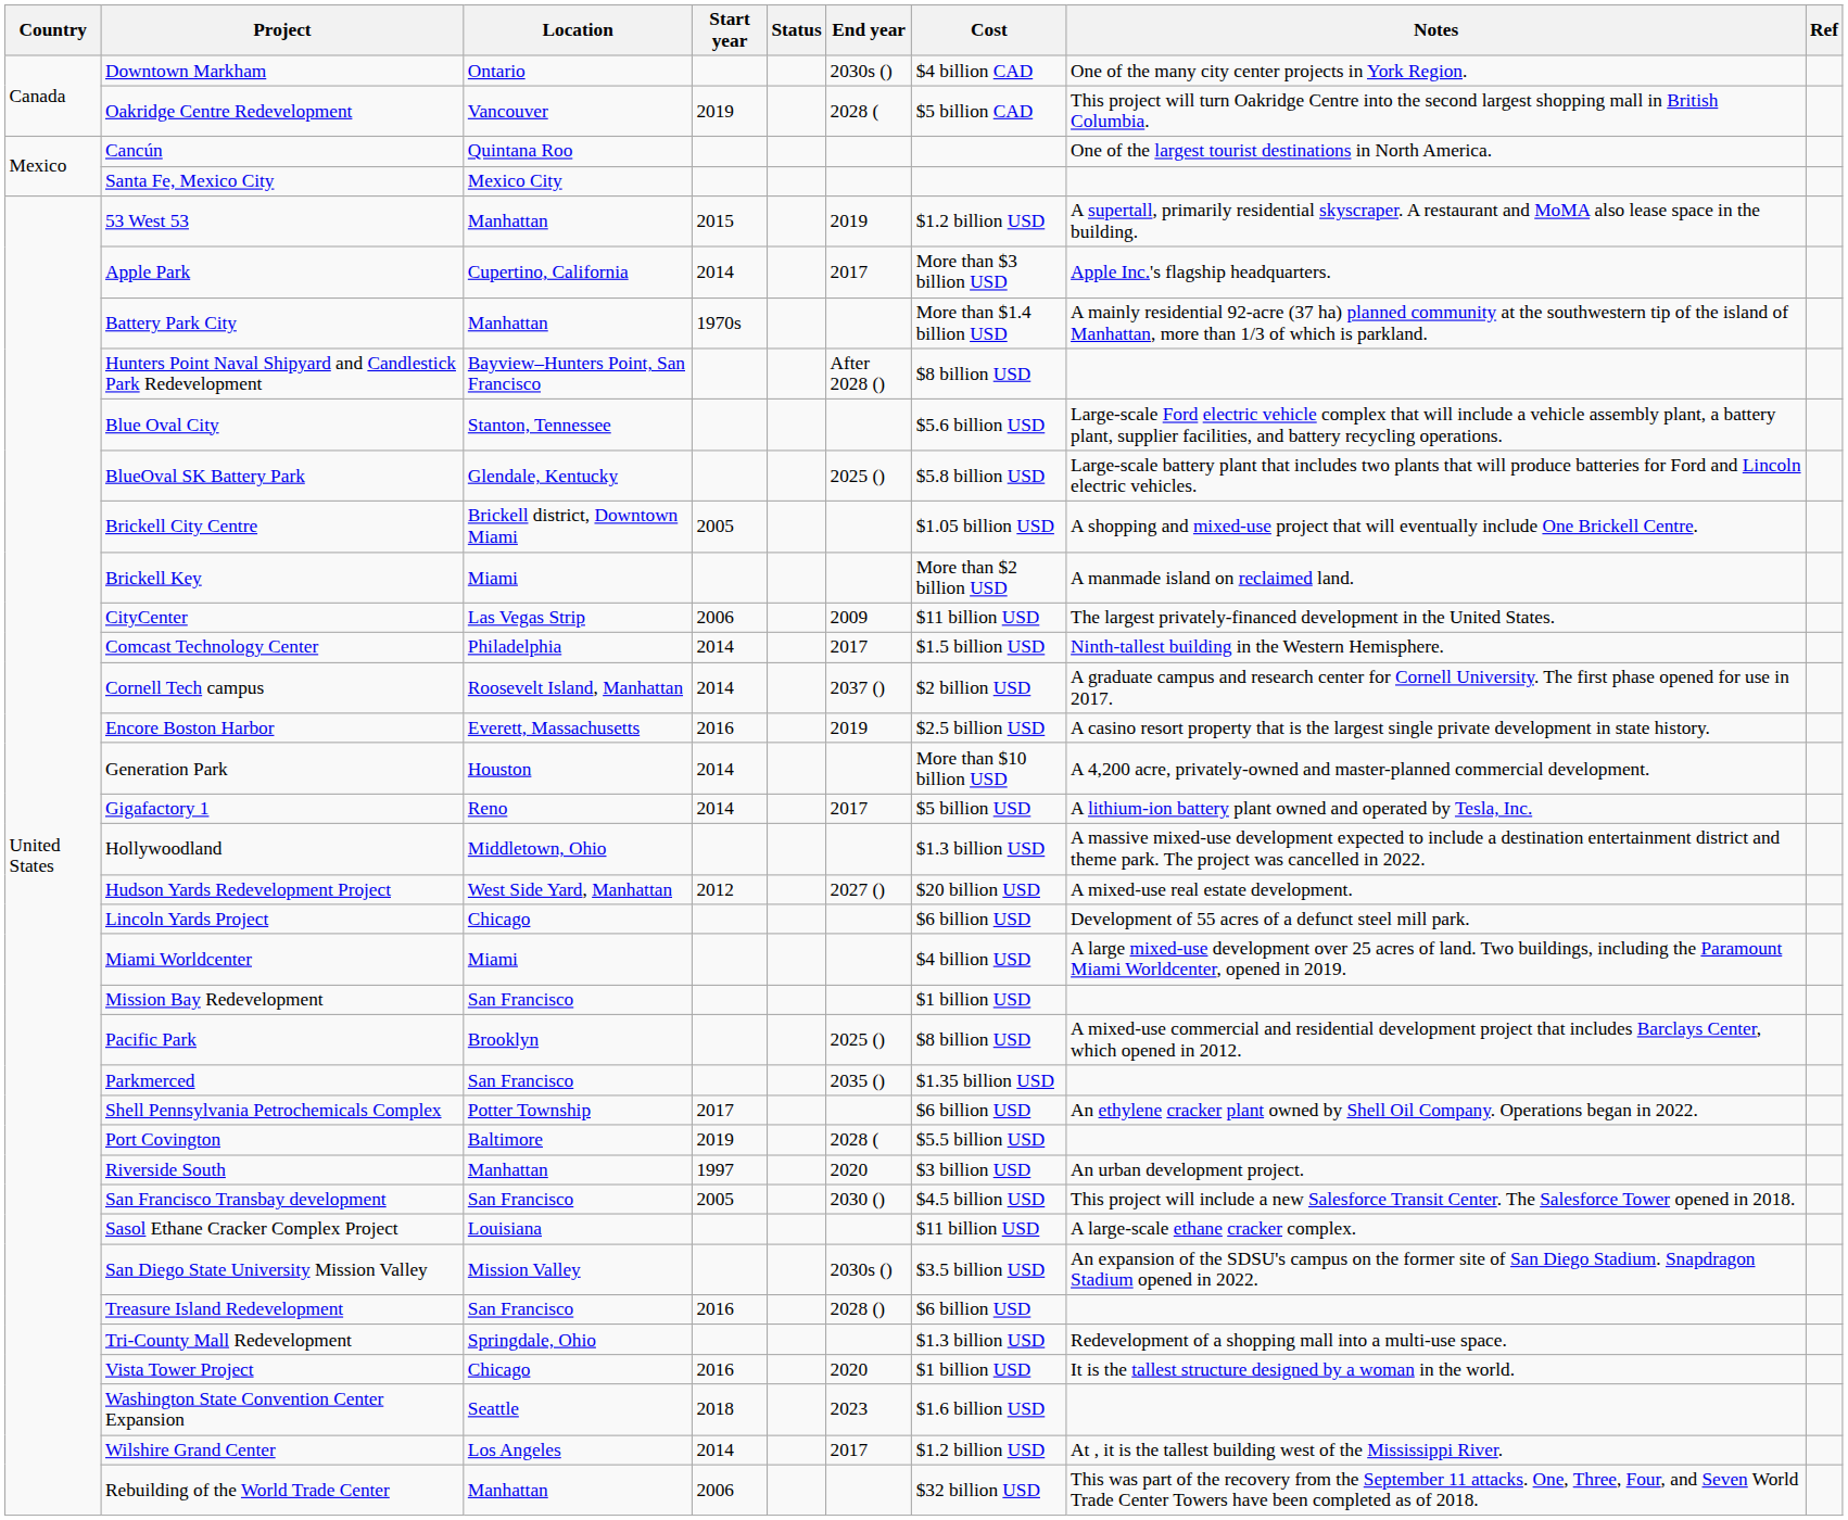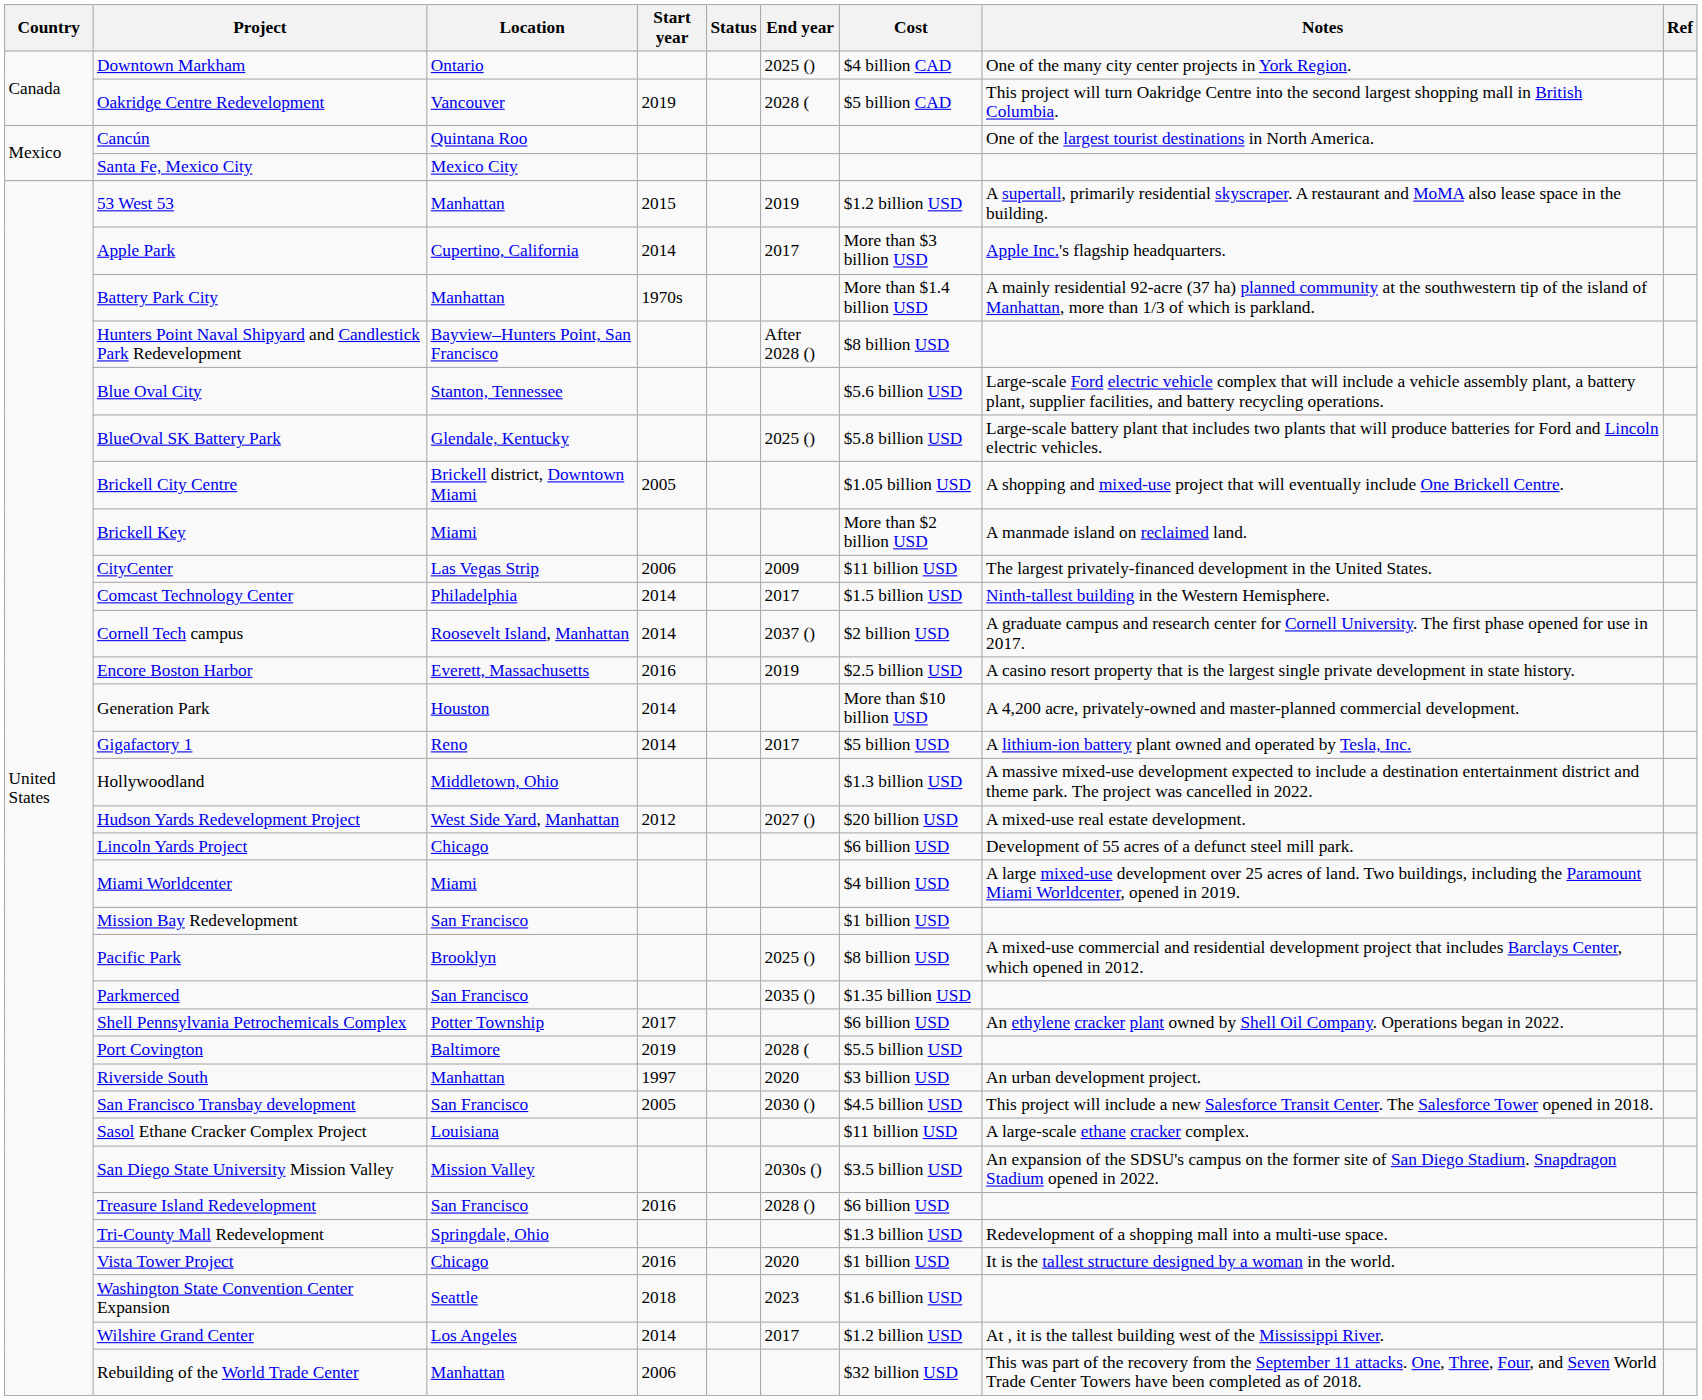 <table class="wikitable sortable">
 <tr>
 <th>Country</th>
 <th>Project</th>
 <th>Location</th>
 <th>Start year</th>
 <th>Status</th>
 <th>End year</th>
 <th>Cost</th>
 <th class="unsortable">Notes</th>
 <th class="unsortable">Ref</th>
 </tr>
 <tr>
 <td rowspan="2">Canada</td>
 <td><a href='#'>Downtown Markham</a></td>
 <td><a href='#'>Ontario</a></td>
 <td></td>
 <td></td>
-<td>2030s ()</td>
+<td>2025 ()</td>
 <td>$4 billion <a href='#'>CAD</a></td>
 <td>One of the many city center projects in <a href='#'>York Region</a>.</td>
 <td></td>
 </tr>
 <tr>
 <td><a href='#'>Oakridge Centre Redevelopment</a></td>
 <td><a href='#'>Vancouver</a></td>
 <td>2019</td>
 <td></td>
 <td>2028 (</td>
 <td>$5 billion <a href='#'>CAD</a></td>
 <td>This project will turn Oakridge Centre into the second largest shopping mall in <a href='#'>British Columbia</a>.</td>
 <td></td>
 </tr>
 <tr>
 <td rowspan="2">Mexico</td>
 <td><a href='#'>Cancún</a></td>
 <td><a href='#'>Quintana Roo</a></td>
 <td></td>
 <td></td>
 <td></td>
 <td></td>
 <td>One of the <a href='#'>largest tourist destinations</a> in North America.</td>
 <td></td>
 </tr>
 <tr>
 <td><a href='#'>Santa Fe, Mexico City</a></td>
 <td><a href='#'>Mexico City</a></td>
 <td></td>
 <td></td>
 <td></td>
 <td></td>
 <td></td>
 <td></td>
 </tr>
 <tr>
 <td rowspan="33">United States</td>
 <td><a href='#'>53 West 53</a></td>
 <td><a href='#'>Manhattan</a></td>
 <td>2015</td>
 <td></td>
 <td>2019</td>
 <td>$1.2 billion <a href='#'>USD</a></td>
 <td>A <a href='#'>supertall</a>, primarily residential <a href='#'>skyscraper</a>. A restaurant and <a href='#'>MoMA</a> also lease space in the building.</td>
 <td></td>
 </tr>
 <tr>
 <td><a href='#'>Apple Park</a></td>
 <td><a href='#'>Cupertino, California</a></td>
 <td>2014</td>
 <td></td>
 <td>2017</td>
 <td>More than $3 billion <a href='#'>USD</a></td>
 <td><a href='#'>Apple Inc.</a>'s flagship headquarters.</td>
 <td></td>
 </tr>
 <tr>
 <td><a href='#'>Battery Park City</a></td>
 <td><a href='#'>Manhattan</a></td>
 <td>1970s</td>
 <td></td>
 <td></td>
 <td>More than $1.4 billion <a href='#'>USD</a></td>
 <td>A mainly residential 92-acre (37 ha) <a href='#'>planned community</a> at the southwestern tip of the island of <a href='#'>Manhattan</a>, more than 1/3 of which is parkland.</td>
 <td></td>
 </tr>
 <tr>
 <td><a href='#'>Hunters Point Naval Shipyard</a> and <a href='#'>Candlestick Park</a> Redevelopment</td>
 <td><a href='#'>Bayview–Hunters Point, San Francisco</a></td>
 <td></td>
 <td></td>
 <td>After 2028 ()</td>
 <td>$8 billion <a href='#'>USD</a></td>
 <td></td>
 <td></td>
 </tr>
 <tr>
 <td><a href='#'>Blue Oval City</a></td>
 <td><a href='#'>Stanton, Tennessee</a></td>
 <td></td>
 <td></td>
 <td></td>
 <td>$5.6 billion <a href='#'>USD</a></td>
 <td>Large-scale <a href='#'>Ford</a> <a href='#'>electric vehicle</a> complex that will include a vehicle assembly plant, a battery plant, supplier facilities, and battery recycling operations.</td>
 <td></td>
 </tr>
 <tr>
 <td><a href='#'>BlueOval SK Battery Park</a></td>
 <td><a href='#'>Glendale, Kentucky</a></td>
 <td></td>
 <td></td>
 <td>2025 ()</td>
 <td>$5.8 billion <a href='#'>USD</a></td>
 <td>Large-scale battery plant that includes two plants that will produce batteries for Ford and <a href='#'>Lincoln</a> electric vehicles.</td>
 <td></td>
 </tr>
 <tr>
 <td><a href='#'>Brickell City Centre</a></td>
 <td><a href='#'>Brickell</a> district, <a href='#'>Downtown Miami</a></td>
 <td>2005</td>
 <td></td>
 <td></td>
 <td>$1.05 billion <a href='#'>USD</a></td>
 <td>A shopping and <a href='#'>mixed-use</a> project that will eventually include <a href='#'>One Brickell Centre</a>.</td>
 <td></td>
 </tr>
 <tr>
 <td><a href='#'>Brickell Key</a></td>
 <td><a href='#'>Miami</a></td>
 <td></td>
 <td></td>
 <td></td>
 <td>More than $2 billion <a href='#'>USD</a></td>
 <td>A manmade island on <a href='#'>reclaimed</a> land.</td>
 <td></td>
 </tr>
 <tr>
 <td><a href='#'>CityCenter</a></td>
 <td><a href='#'>Las Vegas Strip</a></td>
 <td>2006</td>
 <td></td>
 <td>2009</td>
 <td>$11 billion <a href='#'>USD</a></td>
 <td>The largest privately-financed development in the United States.</td>
 <td></td>
 </tr>
 <tr>
 <td><a href='#'>Comcast Technology Center</a></td>
 <td><a href='#'>Philadelphia</a></td>
 <td>2014</td>
 <td></td>
 <td>2017</td>
 <td>$1.5 billion <a href='#'>USD</a></td>
 <td><a href='#'>Ninth-tallest building</a> in the Western Hemisphere.</td>
 <td></td>
 </tr>
 <tr>
 <td><a href='#'>Cornell Tech</a> campus</td>
 <td><a href='#'>Roosevelt Island</a>, <a href='#'>Manhattan</a></td>
 <td>2014</td>
 <td></td>
 <td>2037 ()</td>
 <td>$2 billion <a href='#'>USD</a></td>
 <td>A graduate campus and research center for <a href='#'>Cornell University</a>. The first phase opened for use in 2017.</td>
 <td></td>
 </tr>
 <tr>
 <td><a href='#'>Encore Boston Harbor</a></td>
 <td><a href='#'>Everett, Massachusetts</a></td>
 <td>2016</td>
 <td></td>
 <td>2019</td>
 <td>$2.5 billion <a href='#'>USD</a></td>
 <td>A casino resort property that is the largest single private development in state history.</td>
 <td></td>
 </tr>
 <tr>
 <td>Generation Park</td>
 <td><a href='#'>Houston</a></td>
 <td>2014</td>
 <td></td>
 <td></td>
 <td>More than $10 billion <a href='#'>USD</a></td>
 <td>A 4,200 acre, privately-owned and master-planned commercial development.</td>
 <td></td>
 </tr>
 <tr>
 <td><a href='#'>Gigafactory 1</a></td>
 <td><a href='#'>Reno</a></td>
 <td>2014</td>
 <td></td>
 <td>2017</td>
 <td>$5 billion <a href='#'>USD</a></td>
 <td>A <a href='#'>lithium-ion battery</a> plant owned and operated by <a href='#'>Tesla, Inc.</a></td>
 <td></td>
 </tr>
 <tr>
 <td>Hollywoodland</td>
 <td><a href='#'>Middletown, Ohio</a></td>
 <td></td>
 <td></td>
 <td></td>
 <td>$1.3 billion <a href='#'>USD</a></td>
 <td>A massive mixed-use development expected to include a destination entertainment district and theme park. The project was cancelled in 2022.</td>
 <td></td>
 </tr>
 <tr>
 <td><a href='#'>Hudson Yards Redevelopment Project</a></td>
 <td><a href='#'>West Side Yard</a>, <a href='#'>Manhattan</a></td>
 <td>2012</td>
 <td></td>
 <td>2027 ()</td>
 <td>$20 billion <a href='#'>USD</a></td>
 <td>A mixed-use real estate development.</td>
 <td></td>
 </tr>
 <tr>
 <td><a href='#'>Lincoln Yards Project</a></td>
 <td><a href='#'>Chicago</a></td>
 <td></td>
 <td></td>
 <td></td>
 <td>$6 billion <a href='#'>USD</a></td>
 <td>Development of 55 acres of a defunct steel mill park.</td>
 <td></td>
 </tr>
 <tr>
 <td><a href='#'>Miami Worldcenter</a></td>
 <td><a href='#'>Miami</a></td>
 <td></td>
 <td></td>
 <td></td>
 <td>$4 billion <a href='#'>USD</a></td>
 <td>A large <a href='#'>mixed-use</a> development over 25 acres of land. Two buildings, including the <a href='#'>Paramount Miami Worldcenter</a>, opened in 2019.</td>
 <td></td>
 </tr>
 <tr>
 <td><a href='#'>Mission Bay</a> Redevelopment</td>
 <td><a href='#'>San Francisco</a></td>
 <td></td>
 <td></td>
 <td></td>
 <td>$1 billion <a href='#'>USD</a></td>
 <td></td>
 <td></td>
 </tr>
 <tr>
 <td><a href='#'>Pacific Park</a></td>
 <td><a href='#'>Brooklyn</a></td>
 <td></td>
 <td></td>
 <td>2025 ()</td>
 <td>$8 billion <a href='#'>USD</a></td>
 <td>A mixed-use commercial and residential development project that includes <a href='#'>Barclays Center</a>, which opened in 2012.</td>
 <td></td>
 </tr>
 <tr>
 <td><a href='#'>Parkmerced</a></td>
 <td><a href='#'>San Francisco</a></td>
 <td></td>
 <td></td>
 <td>2035 ()</td>
 <td>$1.35 billion <a href='#'>USD</a></td>
 <td></td>
 <td></td>
 </tr>
 <tr>
 <td><a href='#'>Shell Pennsylvania Petrochemicals Complex</a></td>
 <td><a href='#'>Potter Township</a></td>
 <td>2017</td>
 <td></td>
 <td></td>
 <td>$6 billion <a href='#'>USD</a></td>
 <td>An <a href='#'>ethylene</a> <a href='#'>cracker</a> <a href='#'>plant</a> owned by <a href='#'>Shell Oil Company</a>. Operations began in 2022.</td>
 <td></td>
 </tr>
 <tr>
 <td><a href='#'>Port Covington</a></td>
 <td><a href='#'>Baltimore</a></td>
 <td>2019</td>
 <td></td>
 <td>2028 (</td>
 <td>$5.5 billion <a href='#'>USD</a></td>
 <td></td>
 <td></td>
 </tr>
 <tr>
 <td><a href='#'>Riverside South</a></td>
 <td><a href='#'>Manhattan</a></td>
 <td>1997</td>
 <td></td>
 <td>2020</td>
 <td>$3 billion <a href='#'>USD</a></td>
 <td>An urban development project.</td>
 <td></td>
 </tr>
 <tr>
 <td><a href='#'>San Francisco Transbay development</a></td>
 <td><a href='#'>San Francisco</a></td>
 <td>2005</td>
 <td></td>
 <td>2030 ()</td>
 <td>$4.5 billion <a href='#'>USD</a></td>
 <td>This project will include a new <a href='#'>Salesforce Transit Center</a>. The <a href='#'>Salesforce Tower</a> opened in 2018.</td>
 <td></td>
 </tr>
 <tr>
 <td><a href='#'>Sasol</a> Ethane Cracker Complex Project</td>
 <td><a href='#'>Louisiana</a></td>
 <td></td>
 <td></td>
 <td></td>
 <td>$11 billion <a href='#'>USD</a></td>
 <td>A large-scale <a href='#'>ethane</a> <a href='#'>cracker</a> complex.</td>
 <td></td>
 </tr>
 <tr>
 <td><a href='#'>San Diego State University</a> Mission Valley</td>
 <td><a href='#'>Mission Valley</a></td>
 <td></td>
 <td></td>
 <td>2030s ()</td>
 <td>$3.5 billion <a href='#'>USD</a></td>
 <td>An expansion of the SDSU's campus on the former site of <a href='#'>San Diego Stadium</a>. <a href='#'>Snapdragon Stadium</a> opened in 2022.</td>
 <td></td>
 </tr>
 <tr>
 <td><a href='#'>Treasure Island Redevelopment</a></td>
 <td><a href='#'>San Francisco</a></td>
 <td>2016</td>
 <td></td>
 <td>2028 ()</td>
 <td>$6 billion <a href='#'>USD</a></td>
 <td></td>
 <td></td>
 </tr>
 <tr>
 <td><a href='#'>Tri-County Mall</a> Redevelopment</td>
 <td><a href='#'>Springdale, Ohio</a></td>
 <td></td>
 <td></td>
 <td></td>
 <td>$1.3 billion <a href='#'>USD</a></td>
 <td>Redevelopment of a shopping mall into a multi-use space.</td>
 <td></td>
 </tr>
 <tr>
 <td><a href='#'>Vista Tower Project</a></td>
 <td><a href='#'>Chicago</a></td>
 <td>2016</td>
 <td></td>
 <td>2020</td>
 <td>$1 billion <a href='#'>USD</a></td>
 <td>It is the <a href='#'>tallest structure designed by a woman</a> in the world.</td>
 <td></td>
 </tr>
 <tr>
 <td><a href='#'>Washington State Convention Center</a> Expansion</td>
 <td><a href='#'>Seattle</a></td>
 <td>2018</td>
 <td></td>
 <td>2023</td>
 <td>$1.6 billion <a href='#'>USD</a></td>
 <td></td>
 <td></td>
 </tr>
 <tr>
 <td><a href='#'>Wilshire Grand Center</a></td>
 <td><a href='#'>Los Angeles</a></td>
 <td>2014</td>
 <td></td>
 <td>2017</td>
 <td>$1.2 billion <a href='#'>USD</a></td>
 <td>At , it is the tallest building west of the <a href='#'>Mississippi River</a>.</td>
 <td></td>
 </tr>
 <tr>
 <td>Rebuilding of the <a href='#'>World Trade Center</a></td>
 <td><a href='#'>Manhattan</a></td>
 <td>2006</td>
 <td></td>
 <td></td>
 <td>$32 billion <a href='#'>USD</a></td>
 <td>This was part of the recovery from the <a href='#'>September 11 attacks</a>. <a href='#'>One</a>, <a href='#'>Three</a>, <a href='#'>Four</a>, and <a href='#'>Seven</a> World Trade Center Towers have been completed as of 2018.</td>
 <td></td>
 </tr>
 </table>
